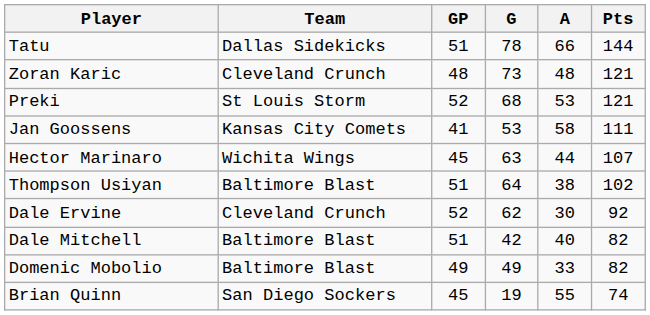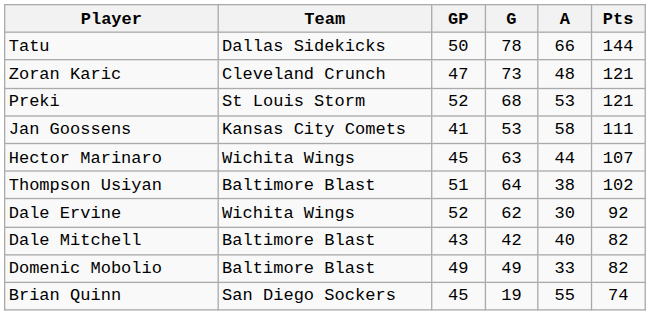 <table class="wikitable">
 <tr>
 <th width="30%">Player</th>
 <th width="30%">Team</th>
 <th width="7.5%">GP</th>
 <th width="7.5%">G</th>
 <th width="7.5%">A</th>
 <th width="7.5%">Pts</th>
 </tr>
 <tr align=center>
 <td align=left>Tatu</td>
 <td align=left>Dallas Sidekicks</td>
-<td>51</td>
+<td>50</td>
 <td>78</td>
 <td>66</td>
 <td>144</td>
 </tr>
 <tr align=center>
 <td align=left>Zoran Karic</td>
 <td align=left>Cleveland Crunch</td>
-<td>48</td>
+<td>47</td>
 <td>73</td>
 <td>48</td>
 <td>121</td>
 </tr>
 <tr align=center>
 <td align=left>Preki</td>
 <td align=left>St Louis Storm</td>
 <td>52</td>
 <td>68</td>
 <td>53</td>
 <td>121</td>
 </tr>
 <tr align=center>
 <td align=left>Jan Goossens</td>
 <td align=left>Kansas City Comets</td>
 <td>41</td>
 <td>53</td>
 <td>58</td>
 <td>111</td>
 </tr>
 <tr align=center>
 <td align=left>Hector Marinaro</td>
 <td align=left>Wichita Wings</td>
 <td>45</td>
 <td>63</td>
 <td>44</td>
 <td>107</td>
 </tr>
 <tr align=center>
 <td align=left>Thompson Usiyan</td>
 <td align=left>Baltimore Blast</td>
 <td>51</td>
 <td>64</td>
 <td>38</td>
 <td>102</td>
 </tr>
 <tr align=center>
 <td align=left>Dale Ervine</td>
-<td align=left>Cleveland Crunch</td>
+<td align=left>Wichita Wings</td>
 <td>52</td>
 <td>62</td>
 <td>30</td>
 <td>92</td>
 </tr>
 <tr align=center>
 <td align=left>Dale Mitchell</td>
 <td align=left>Baltimore Blast</td>
-<td>51</td>
+<td>43</td>
 <td>42</td>
 <td>40</td>
 <td>82</td>
 </tr>
 <tr align=center>
 <td align=left>Domenic Mobolio</td>
 <td align=left>Baltimore Blast</td>
 <td>49</td>
 <td>49</td>
 <td>33</td>
 <td>82</td>
 </tr>
 <tr align=center>
 <td align=left>Brian Quinn</td>
 <td align=left>San Diego Sockers</td>
 <td>45</td>
 <td>19</td>
 <td>55</td>
 <td>74</td>
 </tr>
 </table>
